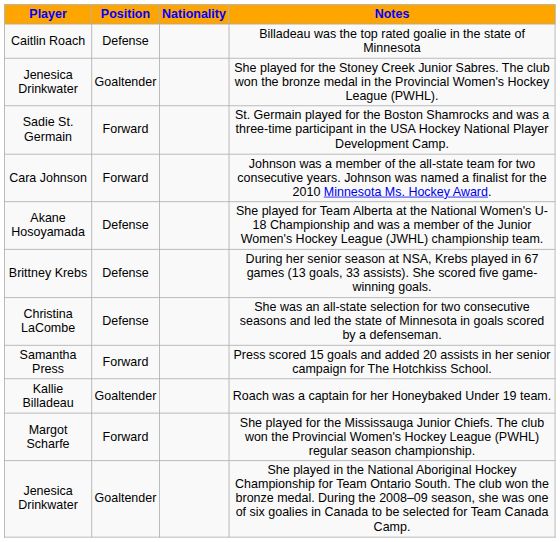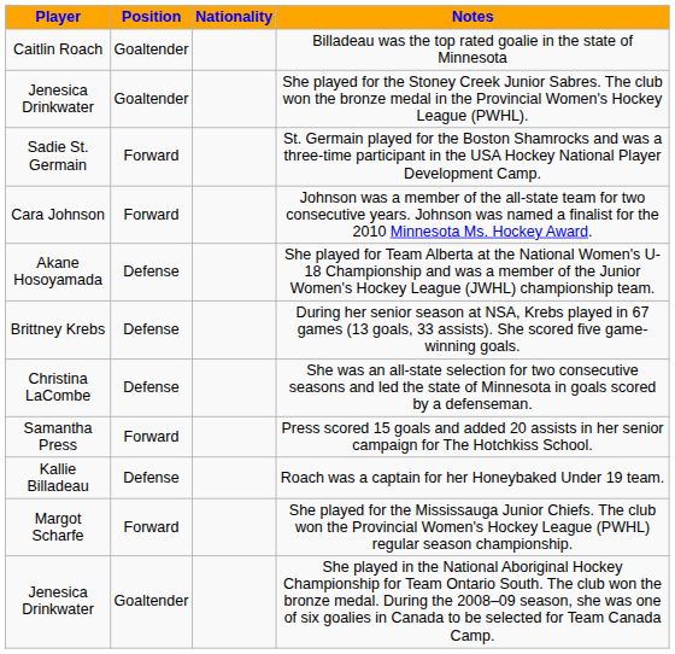 <table class="wikitable" width="80%">
 <tr align="center"  style="background:orange;color:blue;">
 <td><strong>Player</strong></td>
 <td><strong>Position</strong></td>
 <td><strong>Nationality</strong></td>
 <td><strong>Notes</strong></td>
 </tr>
 <tr align="center" bgcolor="">
 <td>Caitlin Roach</td>
-<td>Defense</td>
+<td>Goaltender</td>
 <td></td>
 <td>Billadeau was the top rated goalie in the state of Minnesota</td>
 </tr>
 <tr align="center" bgcolor="">
 <td>Jenesica Drinkwater</td>
 <td>Goaltender</td>
 <td></td>
 <td>She played for the Stoney Creek Junior Sabres. The club won the bronze medal in the Provincial Women's Hockey League (PWHL).</td>
 </tr>
 <tr align="center" bgcolor="">
 <td>Sadie St. Germain</td>
 <td>Forward</td>
 <td></td>
 <td>St. Germain played for the Boston Shamrocks and was a three-time participant in the USA Hockey National Player Development Camp.</td>
 </tr>
 <tr align="center" bgcolor="">
 <td>Cara Johnson</td>
 <td>Forward</td>
 <td></td>
 <td>Johnson was a member of the all-state team for two consecutive years. Johnson was named a finalist for the 2010 <a href='#'>Minnesota Ms. Hockey Award</a>.</td>
 </tr>
 <tr align="center" bgcolor="">
 <td>Akane Hosoyamada</td>
 <td>Defense</td>
 <td></td>
 <td>She played for Team Alberta at the National Women's U-18 Championship and was a member of the Junior Women's Hockey League (JWHL) championship team.</td>
 </tr>
 <tr align="center" bgcolor="">
 <td>Brittney Krebs</td>
 <td>Defense</td>
 <td></td>
 <td>During her senior season at NSA, Krebs played in 67 games (13 goals, 33 assists). She scored five game-winning goals.</td>
 </tr>
 <tr align="center" bgcolor="">
 <td>Christina LaCombe</td>
 <td>Defense</td>
 <td></td>
 <td>She was an all-state selection for two consecutive seasons and led the state of Minnesota in goals scored by a defenseman.</td>
 </tr>
 <tr align="center" bgcolor="">
 <td>Samantha Press</td>
 <td>Forward</td>
 <td></td>
 <td>Press scored 15 goals and added 20 assists in her senior campaign for The Hotchkiss School.</td>
 </tr>
 <tr align="center" bgcolor="">
 <td>Kallie Billadeau</td>
-<td>Goaltender</td>
+<td>Defense</td>
 <td></td>
 <td>Roach was a captain for her Honeybaked Under 19 team.</td>
 </tr>
 <tr align="center" bgcolor="">
 <td>Margot Scharfe</td>
 <td>Forward</td>
 <td></td>
 <td>She played for the Mississauga Junior Chiefs. The club won the Provincial Women's Hockey League (PWHL) regular season championship.</td>
 </tr>
 <tr align="center" bgcolor="">
 <td>Jenesica Drinkwater</td>
 <td>Goaltender</td>
 <td></td>
 <td>She played in the National Aboriginal Hockey Championship for Team Ontario South. The club won the bronze medal. During the 2008–09 season, she was one of six goalies in Canada to be selected for Team Canada Camp.</td>
 </tr>
 </table>
